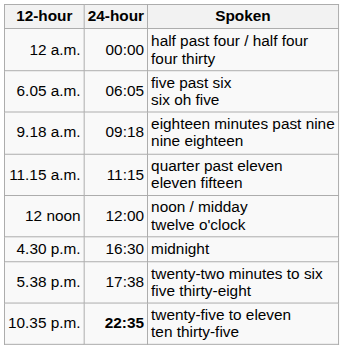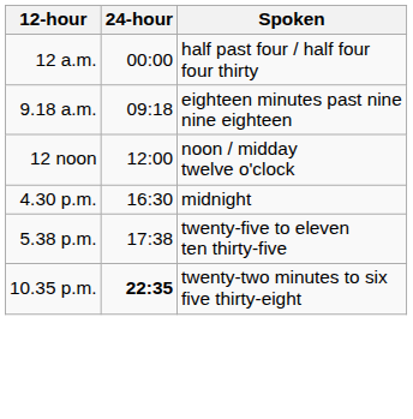 <table class="wikitable" style="text-align:right">
 <tr>
 <th>12-hour</th>
 <th>24-hour</th>
 <th>Spoken</th>
 </tr>
 <tr>
 <td>12 a.m.</td>
 <td>00:00</td>
 <td align=left>half past four / half four<br>four thirty</td>
 </tr>
 <tr>
-<td>6.05 a.m.</td>
-<td>06:05</td>
-<td align=left>five past six<br>six oh five</td>
-</tr>
-<tr>
 <td>9.18 a.m.</td>
 <td>09:18</td>
 <td align=left>eighteen minutes past nine<br>nine eighteen</td>
-</tr>
-<tr>
-<td>11.15 a.m.</td>
-<td>11:15</td>
-<td align=left>quarter past eleven<br>eleven fifteen</td>
 </tr>
 <tr>
 <td>12 noon</td>
 <td>12:00</td>
 <td align=left>noon / midday<br>twelve o'clock</td>
 </tr>
 <tr>
 <td>4.30 p.m.</td>
 <td>16:30</td>
 <td align=left>midnight</td>
 </tr>
 <tr>
 <td>5.38 p.m.</td>
 <td>17:38</td>
-<td align=left>twenty-two minutes to six<br>five thirty-eight</td>
+<td align=left>twenty-five to eleven<br>ten thirty-five</td>
 </tr>
 <tr>
 <td>10.35 p.m.</td>
 <td><strong>22:35</strong></td>
-<td align=left>twenty-five to eleven<br>ten thirty-five</td>
+<td align=left>twenty-two minutes to six<br>five thirty-eight</td>
 </tr>
 </table>
